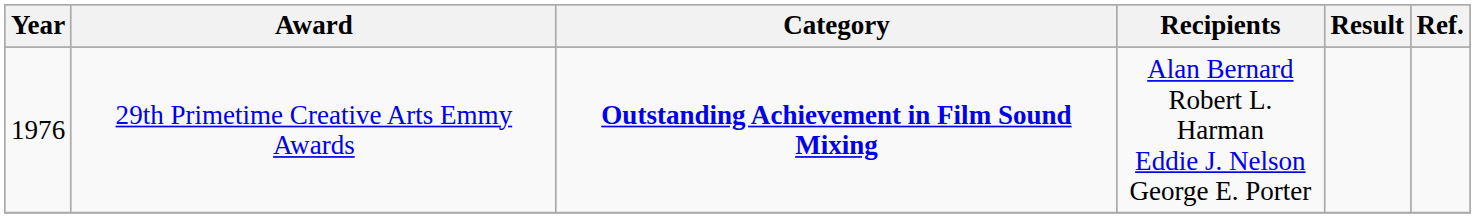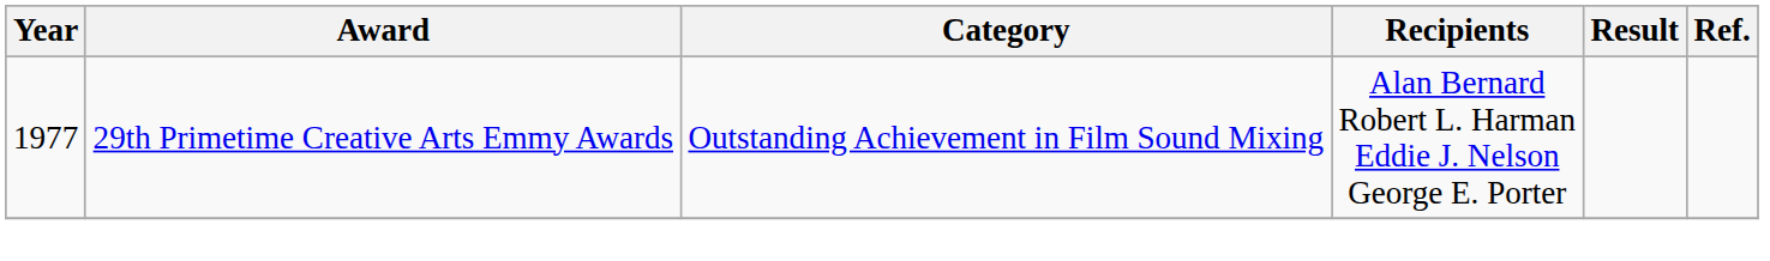 <table class="wikitable sortable plainrowheaders" style="text-align:center;">
 <tr>
 <th>Year</th>
 <th>Award</th>
 <th>Category</th>
 <th>Recipients</th>
 <th>Result</th>
 <th>Ref.</th>
 </tr>
 <tr>
-<td>1976</td>
+<td>1977</td>
 <td><a href='#'>29th Primetime Creative Arts Emmy Awards</a></td>
-<td><strong><a href='#'>Outstanding Achievement in Film Sound Mixing</a></strong></td>
+<td><a href='#'>Outstanding Achievement in Film Sound Mixing</a></td>
 <td><a href='#'>Alan Bernard</a> <br> Robert L. Harman <br> <a href='#'>Eddie J. Nelson</a> <br> George E. Porter</td>
 <td></td>
 <td></td>
 </tr>
 <tr>
 </tr>
 </table>
